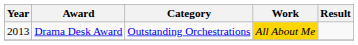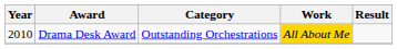 <table class="wikitable">
 <tr>
 <th>Year</th>
 <th>Award</th>
 <th>Category</th>
 <th>Work</th>
 <th>Result</th>
 </tr>
 <tr>
-<td>2013</td>
+<td>2010</td>
 <td><a href='#'>Drama Desk Award</a></td>
 <td><a href='#'>Outstanding Orchestrations</a></td>
 <td style="background: gold;"><em>All About Me</em></td>
 <td></td>
 </tr>
 <tr>
 </tr>
 </table>
